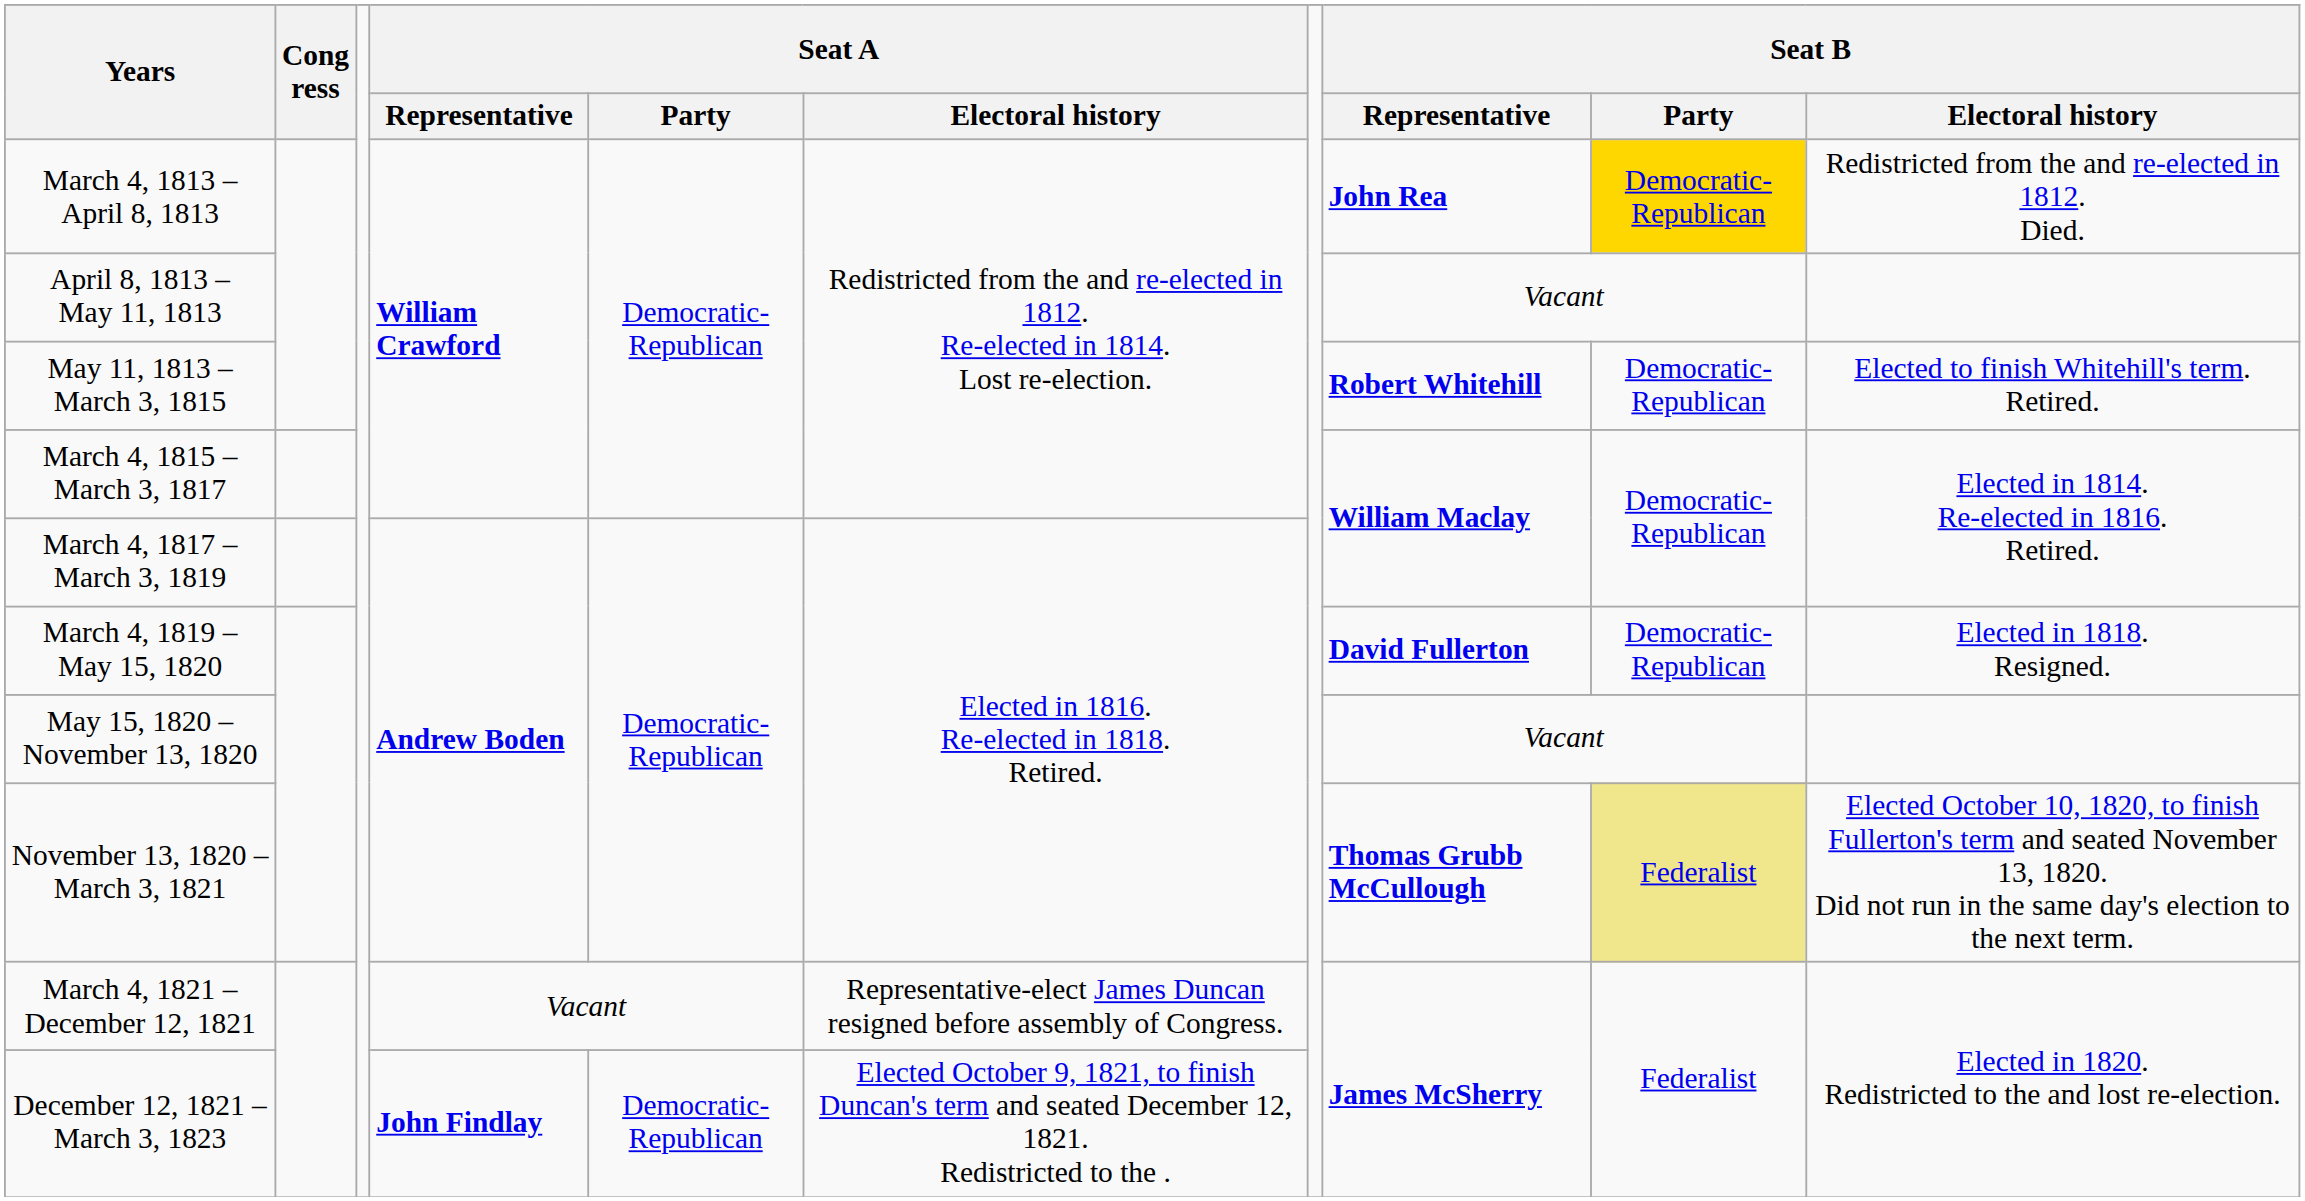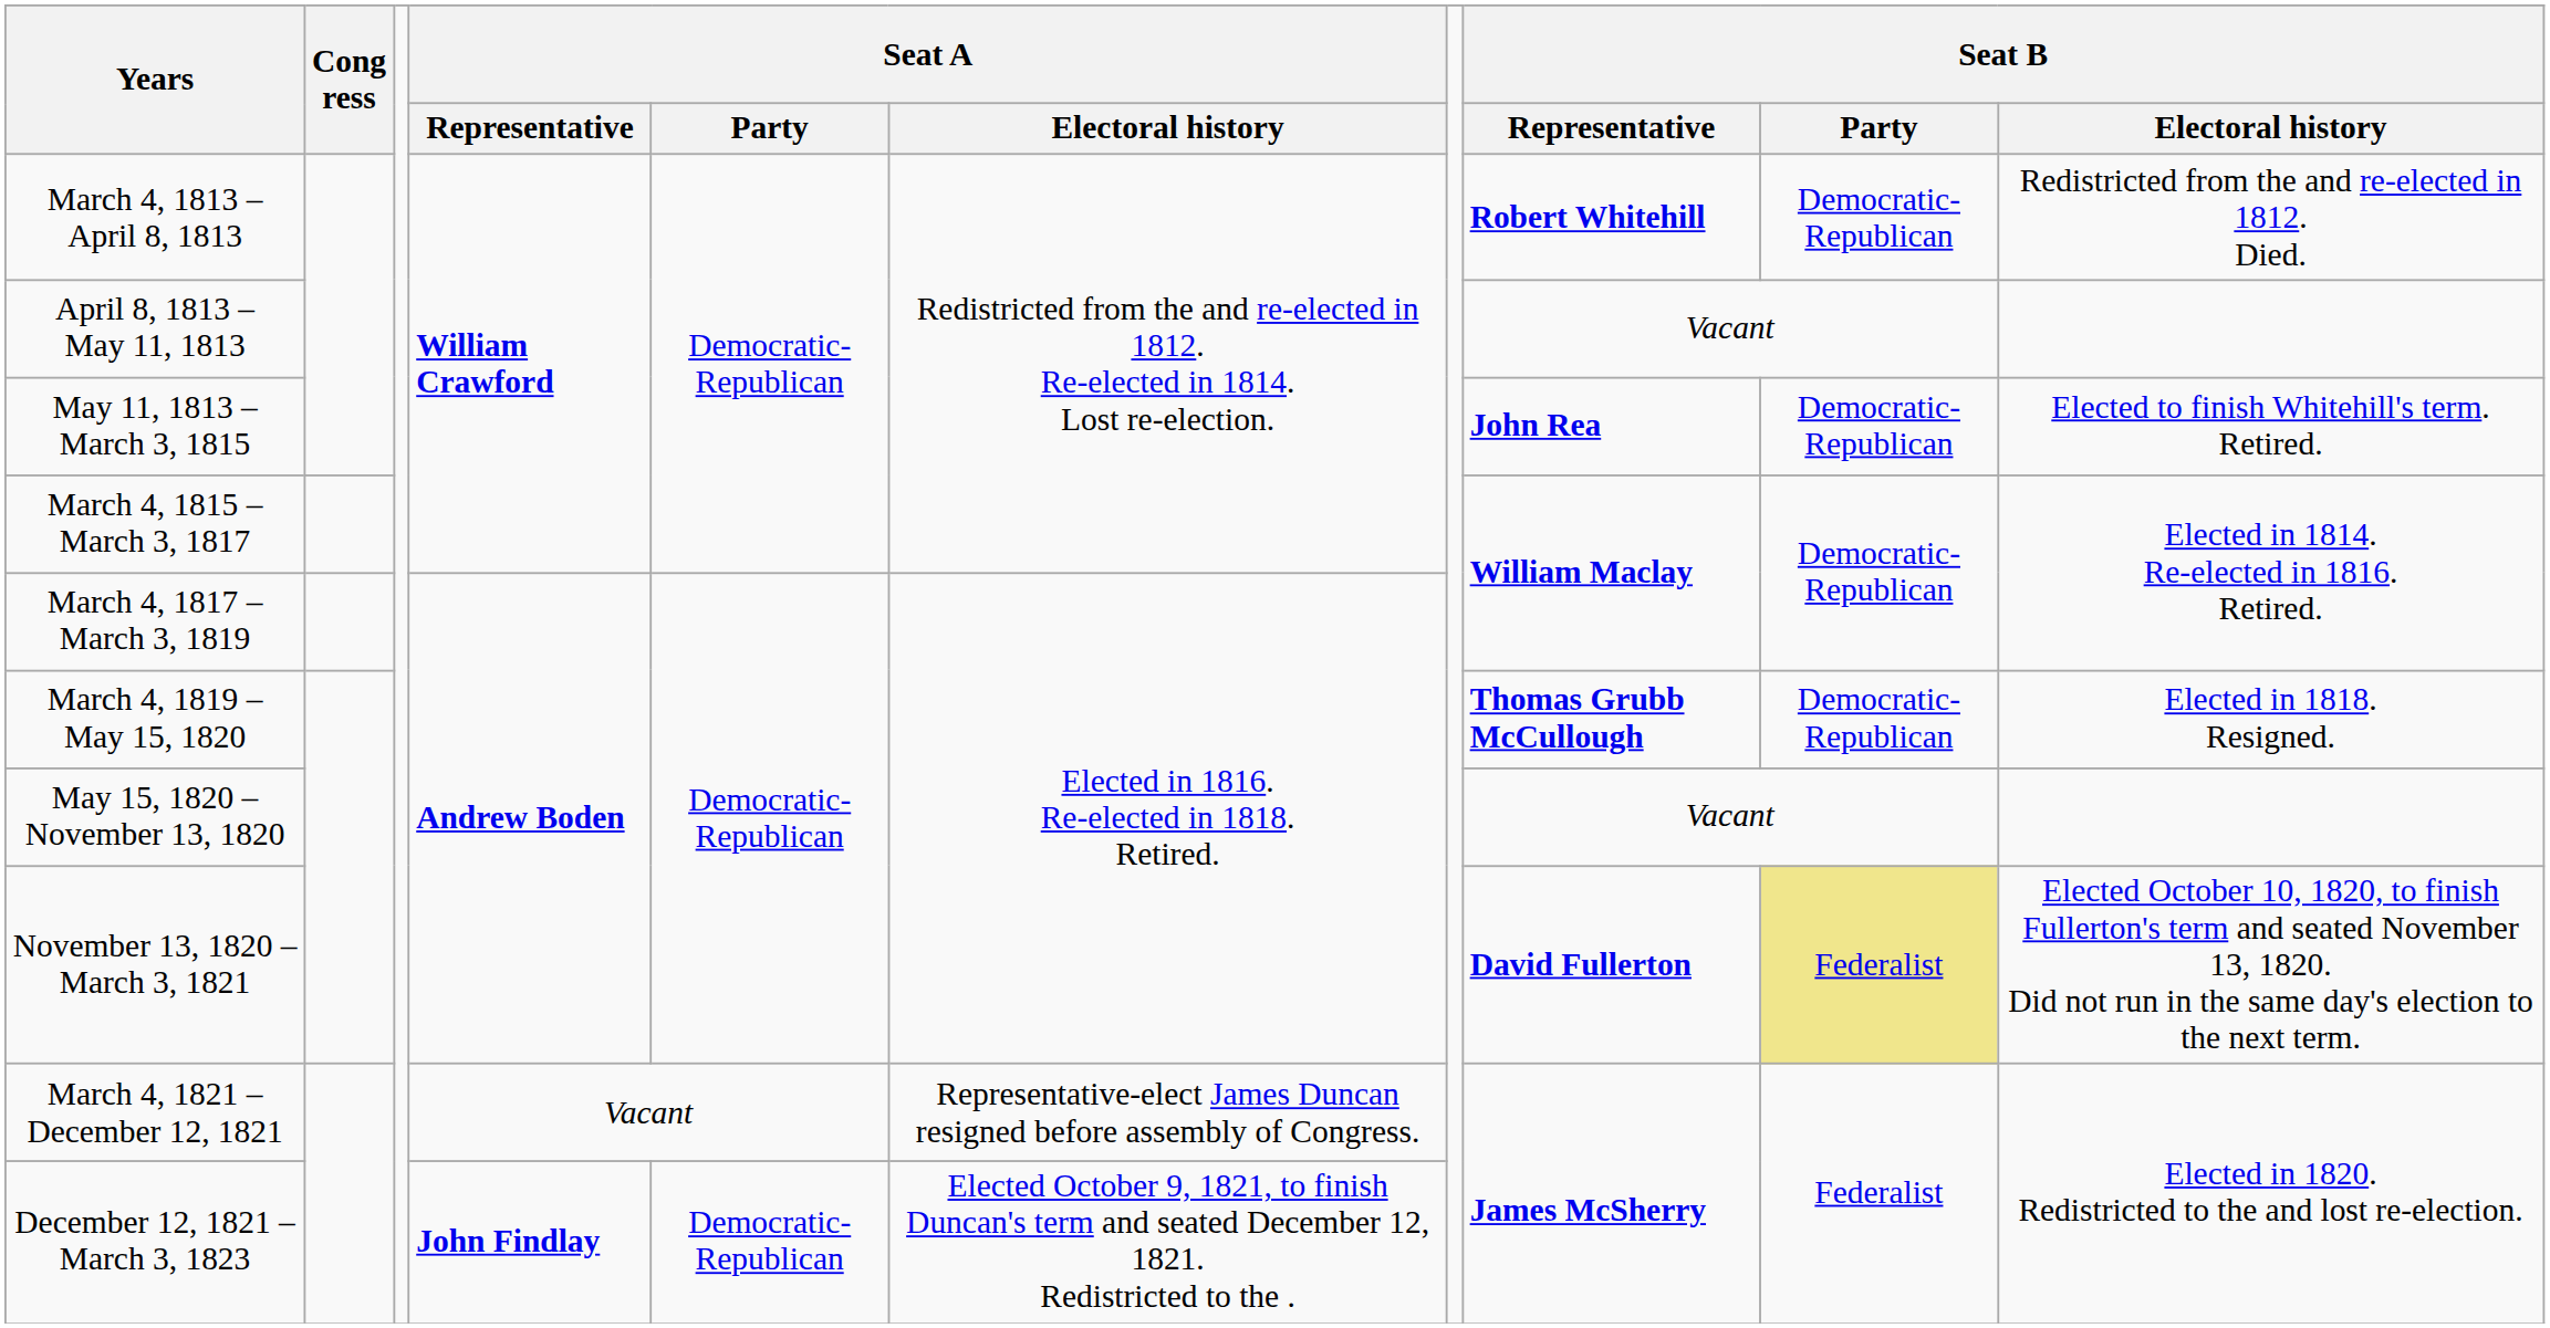 <table class=wikitable style="text-align:center">
 <tr style="height:3em">
 <th rowspan=2>Years</th>
 <th rowspan=2>Cong<br>ress</th>
 <td rowspan=99></td>
 <th colspan=3>Seat A</th>
 <td rowspan=99></td>
 <th colspan=3>Seat B</th>
 </tr>
 <tr>
 <th>Representative</th>
 <th>Party</th>
 <th>Electoral history</th>
 <th>Representative</th>
 <th>Party</th>
 <th>Electoral history</th>
 </tr>
 <tr style="height:3em">
 <td nowrap>March 4, 1813 –<br>April 8, 1813</td>
 <td rowspan=3></td>
 <td rowspan=4 align=left><strong><a href='#'>William Crawford</a></strong><br></td>
 <td rowspan=4 ><a href='#'>Democratic-Republican</a></td>
 <td rowspan=4>Redistricted from the  and <a href='#'>re-elected in 1812</a>.<br><a href='#'>Re-elected in 1814</a>.<br>Lost re-election.</td>
-<td align=left><strong><a href='#'>John Rea</a></strong><br></td>
-<td style="background: gold;"><a href='#'>Democratic-Republican</a></td>
+<td align=left><strong><a href='#'>Robert Whitehill</a></strong><br></td>
+<td><a href='#'>Democratic-Republican</a></td>
 <td>Redistricted from the  and <a href='#'>re-elected in 1812</a>.<br>Died.</td>
 </tr>
 <tr style="height:3em">
 <td nowrap>April 8, 1813 –<br>May 11, 1813</td>
 <td colspan=2><em>Vacant</em></td>
 </tr>
 <tr style="height:3em">
 <td nowrap>May 11, 1813 –<br>March 3, 1815</td>
-<td align=left><strong><a href='#'>Robert Whitehill</a></strong><br></td>
+<td align=left><strong><a href='#'>John Rea</a></strong><br></td>
 <td><a href='#'>Democratic-Republican</a></td>
 <td><a href='#'>Elected to finish Whitehill's term</a>.<br>Retired.</td>
 </tr>
 <tr style="height:3em">
 <td nowrap>March 4, 1815 –<br>March 3, 1817</td>
 <td></td>
 <td rowspan=2 align=left><strong><a href='#'>William Maclay</a></strong><br></td>
 <td rowspan=2 ><a href='#'>Democratic-Republican</a></td>
 <td rowspan=2><a href='#'>Elected in 1814</a>.<br><a href='#'>Re-elected in 1816</a>.<br>Retired.</td>
 </tr>
 <tr style="height:3em">
 <td nowrap>March 4, 1817 –<br>March 3, 1819</td>
 <td></td>
 <td rowspan=4 align=left><strong><a href='#'>Andrew Boden</a></strong><br></td>
 <td rowspan=4 ><a href='#'>Democratic-Republican</a></td>
 <td rowspan=4><a href='#'>Elected in 1816</a>.<br><a href='#'>Re-elected in 1818</a>.<br>Retired.</td>
 </tr>
 <tr style="height:3em">
 <td nowrap>March 4, 1819 –<br>May 15, 1820</td>
 <td rowspan=3></td>
-<td align=left><strong><a href='#'>David Fullerton</a></strong><br></td>
+<td align=left><strong><a href='#'>Thomas Grubb McCullough</a></strong><br></td>
 <td><a href='#'>Democratic-Republican</a></td>
 <td><a href='#'>Elected in 1818</a>.<br>Resigned.</td>
 </tr>
 <tr style="height:3em">
 <td nowrap>May 15, 1820 –<br>November 13, 1820</td>
 <td colspan=2><em>Vacant</em></td>
 </tr>
 <tr style="height:3em">
 <td nowrap>November 13, 1820 –<br>March 3, 1821</td>
-<td align=left><strong><a href='#'>Thomas Grubb McCullough</a></strong><br></td>
+<td align=left><strong><a href='#'>David Fullerton</a></strong><br></td>
 <td style="background: khaki;"><a href='#'>Federalist</a></td>
 <td><a href='#'>Elected October 10, 1820, to finish Fullerton's term</a> and seated November 13, 1820.<br>Did not run in the same day's election to the next term.</td>
 </tr>
 <tr style="height:3em">
 <td nowrap>March 4, 1821 –<br>December 12, 1821</td>
 <td rowspan=2></td>
 <td colspan=2><em>Vacant</em></td>
 <td>Representative-elect <a href='#'>James Duncan</a> resigned before assembly of Congress.</td>
 <td rowspan=2 align=left><br><strong><a href='#'>James McSherry</a></strong><br></td>
 <td rowspan=2 ><a href='#'>Federalist</a></td>
 <td rowspan=2><a href='#'>Elected in 1820</a>.<br>Redistricted to the  and lost re-election.</td>
 </tr>
 <tr style="height:3em">
 <td nowrap>December 12, 1821 –<br>March 3, 1823</td>
 <td align=left><strong><a href='#'>John Findlay</a></strong><br></td>
 <td><a href='#'>Democratic-Republican</a></td>
 <td><a href='#'>Elected October 9, 1821, to finish Duncan's term</a> and seated December 12, 1821.<br>Redistricted to the .</td>
 </tr>
 </table>
